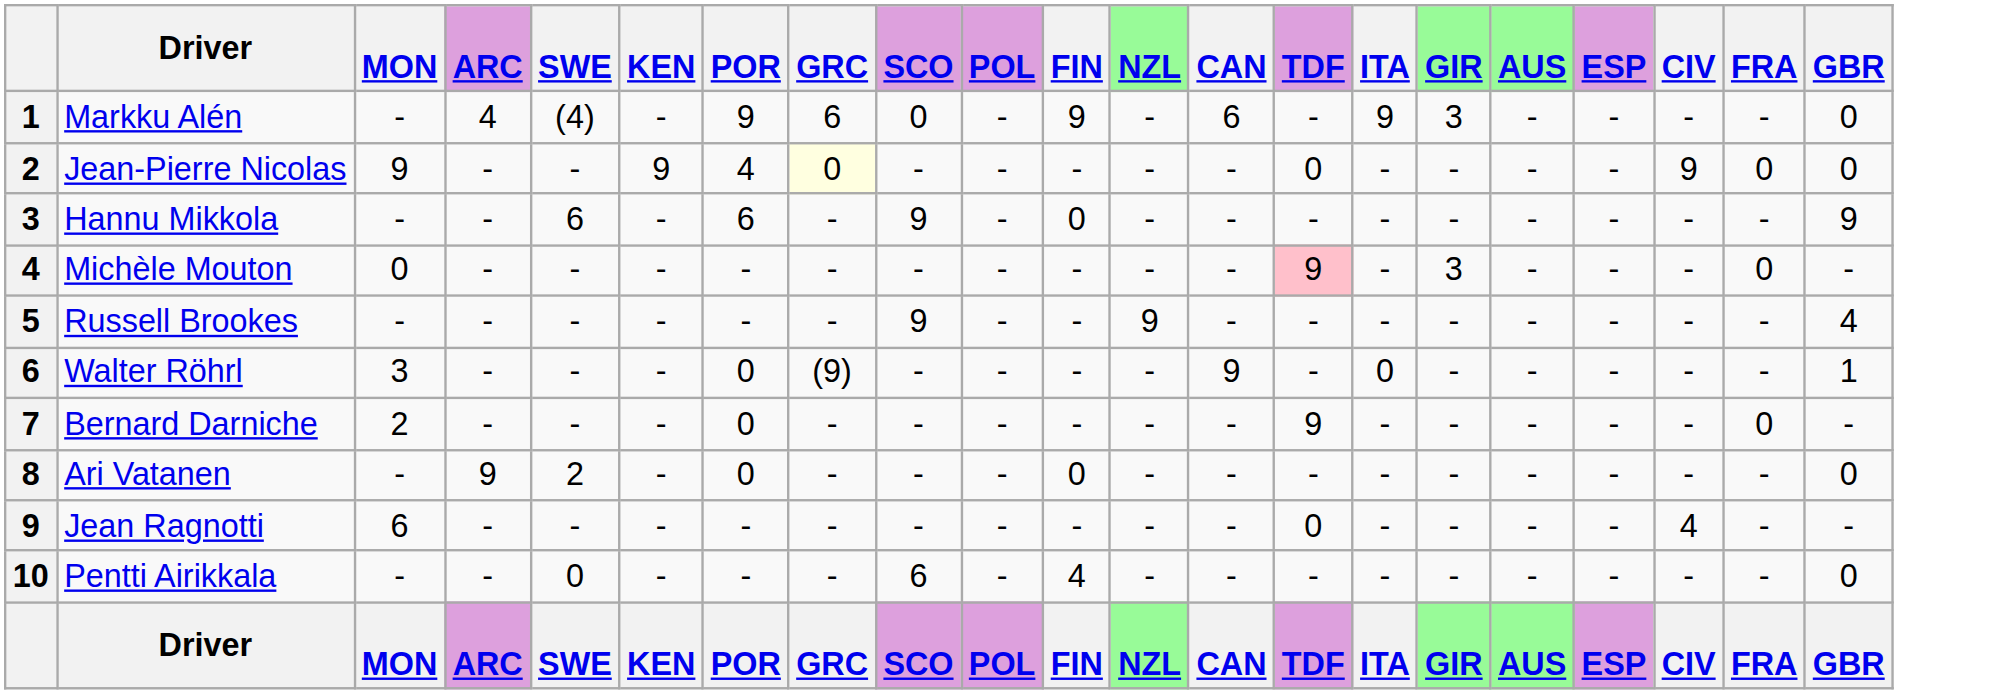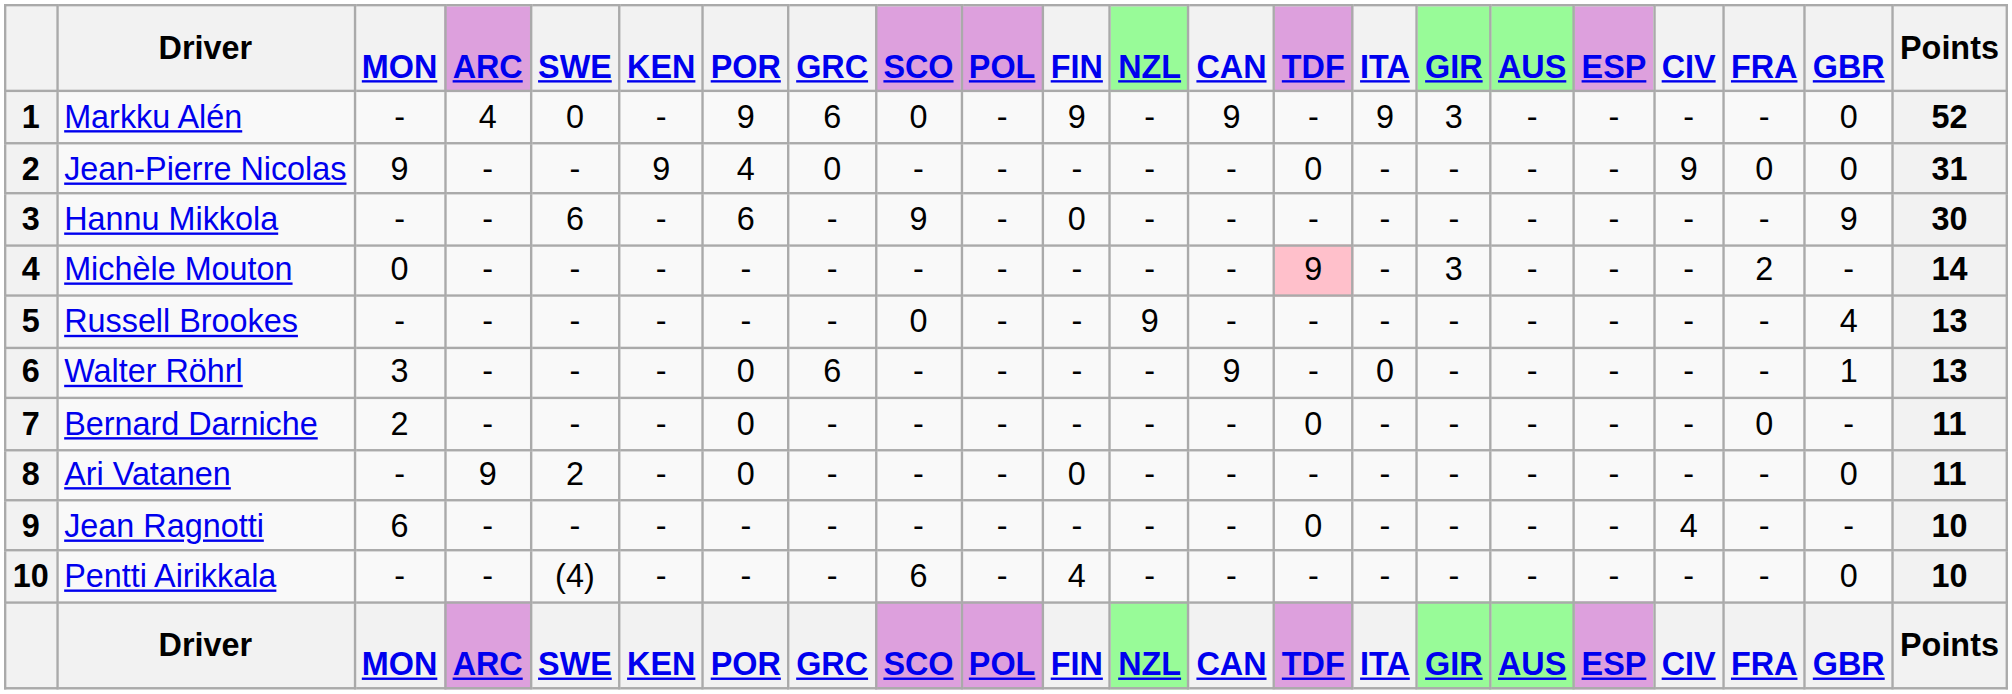 <table class="wikitable" style="text-align:center; font-size:85%;">
 <tr valign="top">
 <th valign="middle"></th>
 <th valign="middle">Driver</th>
 <th colspan=1><br><a href='#'>MON</a></th>
 <th colspan=1 style="background:plum"><br><a href='#'>ARC</a></th>
 <th colspan=1><br><a href='#'>SWE</a></th>
 <th colspan=1><br><a href='#'>KEN</a></th>
 <th colspan=1><br><a href='#'>POR</a></th>
 <th colspan=1><br><a href='#'>GRC</a></th>
 <th colspan=1 style="background:plum"><br><a href='#'>SCO</a></th>
 <th colspan=1 style="background:plum"><br><a href='#'>POL</a></th>
 <th colspan=1><br><a href='#'>FIN</a></th>
 <th colspan=1 style="background:palegreen"><br><a href='#'>NZL</a></th>
 <th colspan=1><br><a href='#'>CAN</a></th>
 <th colspan=1 style="background:plum"><br><a href='#'>TDF</a></th>
 <th colspan=1><br><a href='#'>ITA</a></th>
 <th colspan=1 style="background:palegreen"><br><a href='#'>GIR</a></th>
 <th colspan=1 style="background:palegreen"><br><a href='#'>AUS</a></th>
 <th colspan=1 style="background:plum"><br><a href='#'>ESP</a></th>
 <th colspan=1><br><a href='#'>CIV</a></th>
 <th colspan=1><br><a href='#'>FRA</a></th>
 <th colspan=1><br><a href='#'>GBR</a></th>
+<th colspan=1 valign="middle">Points</th>
 </tr>
 <tr>
 <th>1</th>
 <td align=left> <a href='#'>Markku Alén</a></td>
 <td>-</td>
 <td>4</td>
-<td>(4)</td>
+<td>0</td>
 <td>-</td>
 <td>9</td>
 <td>6</td>
 <td>0</td>
 <td>-</td>
 <td>9</td>
 <td>-</td>
-<td>6</td>
+<td>9</td>
 <td>-</td>
 <td>9</td>
 <td>3</td>
 <td>-</td>
 <td>-</td>
 <td>-</td>
 <td>-</td>
 <td>0</td>
+<th>52</th>
 </tr>
 <tr>
 <th>2</th>
 <td align=left> <a href='#'>Jean-Pierre Nicolas</a></td>
 <td>9</td>
 <td>-</td>
 <td>-</td>
 <td>9</td>
 <td>4</td>
-<td style="background: lightyellow;">0</td>
+<td>0</td>
 <td>-</td>
 <td>-</td>
 <td>-</td>
 <td>-</td>
 <td>-</td>
 <td>0</td>
 <td>-</td>
 <td>-</td>
 <td>-</td>
 <td>-</td>
 <td>9</td>
 <td>0</td>
 <td>0</td>
+<th>31</th>
 </tr>
 <tr>
 <th>3</th>
 <td align=left> <a href='#'>Hannu Mikkola</a></td>
 <td>-</td>
 <td>-</td>
 <td>6</td>
 <td>-</td>
 <td>6</td>
 <td>-</td>
 <td>9</td>
 <td>-</td>
 <td>0</td>
 <td>-</td>
 <td>-</td>
 <td>-</td>
 <td>-</td>
 <td>-</td>
 <td>-</td>
 <td>-</td>
 <td>-</td>
 <td>-</td>
 <td>9</td>
+<th>30</th>
 </tr>
 <tr>
 <th>4</th>
 <td align=left> <a href='#'>Michèle Mouton</a></td>
 <td>0</td>
 <td>-</td>
 <td>-</td>
 <td>-</td>
 <td>-</td>
 <td>-</td>
 <td>-</td>
 <td>-</td>
 <td>-</td>
 <td>-</td>
 <td>-</td>
 <td style="background: pink;">9</td>
 <td>-</td>
 <td>3</td>
 <td>-</td>
 <td>-</td>
 <td>-</td>
-<td>0</td>
+<td>2</td>
 <td>-</td>
+<th>14</th>
 </tr>
 <tr>
 <th>5</th>
 <td align=left> <a href='#'>Russell Brookes</a></td>
 <td>-</td>
 <td>-</td>
 <td>-</td>
 <td>-</td>
 <td>-</td>
 <td>-</td>
-<td>9</td>
+<td>0</td>
 <td>-</td>
 <td>-</td>
 <td>9</td>
 <td>-</td>
 <td>-</td>
 <td>-</td>
 <td>-</td>
 <td>-</td>
 <td>-</td>
 <td>-</td>
 <td>-</td>
 <td>4</td>
+<th>13</th>
 </tr>
 <tr>
 <th>6</th>
 <td align=left> <a href='#'>Walter Röhrl</a></td>
 <td>3</td>
 <td>-</td>
 <td>-</td>
 <td>-</td>
 <td>0</td>
-<td>(9)</td>
+<td>6</td>
 <td>-</td>
 <td>-</td>
 <td>-</td>
 <td>-</td>
 <td>9</td>
 <td>-</td>
 <td>0</td>
 <td>-</td>
 <td>-</td>
 <td>-</td>
 <td>-</td>
 <td>-</td>
 <td>1</td>
+<th>13</th>
 </tr>
 <tr>
 <th>7</th>
 <td align=left> <a href='#'>Bernard Darniche</a></td>
 <td>2</td>
 <td>-</td>
 <td>-</td>
 <td>-</td>
 <td>0</td>
 <td>-</td>
 <td>-</td>
 <td>-</td>
 <td>-</td>
 <td>-</td>
 <td>-</td>
-<td>9</td>
+<td>0</td>
 <td>-</td>
 <td>-</td>
 <td>-</td>
 <td>-</td>
 <td>-</td>
 <td>0</td>
 <td>-</td>
+<th>11</th>
 </tr>
 <tr>
 <th>8</th>
 <td align=left> <a href='#'>Ari Vatanen</a></td>
 <td>-</td>
 <td>9</td>
 <td>2</td>
 <td>-</td>
 <td>0</td>
 <td>-</td>
 <td>-</td>
 <td>-</td>
 <td>0</td>
 <td>-</td>
 <td>-</td>
 <td>-</td>
 <td>-</td>
 <td>-</td>
 <td>-</td>
 <td>-</td>
 <td>-</td>
 <td>-</td>
 <td>0</td>
+<th>11</th>
 </tr>
 <tr>
 <th>9</th>
 <td align=left> <a href='#'>Jean Ragnotti</a></td>
 <td>6</td>
 <td>-</td>
 <td>-</td>
 <td>-</td>
 <td>-</td>
 <td>-</td>
 <td>-</td>
 <td>-</td>
 <td>-</td>
 <td>-</td>
 <td>-</td>
 <td>0</td>
 <td>-</td>
 <td>-</td>
 <td>-</td>
 <td>-</td>
 <td>4</td>
 <td>-</td>
 <td>-</td>
+<th>10</th>
 </tr>
 <tr>
 <th>10</th>
 <td align=left> <a href='#'>Pentti Airikkala</a></td>
 <td>-</td>
 <td>-</td>
-<td>0</td>
+<td>(4)</td>
 <td>-</td>
 <td>-</td>
 <td>-</td>
 <td>6</td>
 <td>-</td>
 <td>4</td>
 <td>-</td>
 <td>-</td>
 <td>-</td>
 <td>-</td>
 <td>-</td>
 <td>-</td>
 <td>-</td>
 <td>-</td>
 <td>-</td>
 <td>0</td>
+<th>10</th>
 </tr>
 <tr valign="top">
 <th valign="middle"></th>
 <th valign="middle">Driver</th>
 <th colspan=1><br><a href='#'>MON</a></th>
 <th colspan=1 style="background:plum"><br><a href='#'>ARC</a></th>
 <th colspan=1><br><a href='#'>SWE</a></th>
 <th colspan=1><br><a href='#'>KEN</a></th>
 <th colspan=1><br><a href='#'>POR</a></th>
 <th colspan=1><br><a href='#'>GRC</a></th>
 <th colspan=1 style="background:plum"><br><a href='#'>SCO</a></th>
 <th colspan=1 style="background:plum"><br><a href='#'>POL</a></th>
 <th colspan=1><br><a href='#'>FIN</a></th>
 <th colspan=1 style="background:palegreen"><br><a href='#'>NZL</a></th>
 <th colspan=1><br><a href='#'>CAN</a></th>
 <th colspan=1 style="background:plum"><br><a href='#'>TDF</a></th>
 <th colspan=1><br><a href='#'>ITA</a></th>
 <th colspan=1 style="background:palegreen"><br><a href='#'>GIR</a></th>
 <th colspan=1 style="background:palegreen"><br><a href='#'>AUS</a></th>
 <th colspan=1 style="background:plum"><br><a href='#'>ESP</a></th>
 <th colspan=1><br><a href='#'>CIV</a></th>
 <th colspan=1><br><a href='#'>FRA</a></th>
 <th colspan=1><br><a href='#'>GBR</a></th>
+<th colspan=1 valign="middle">Points</th>
 </tr>
 </table>
